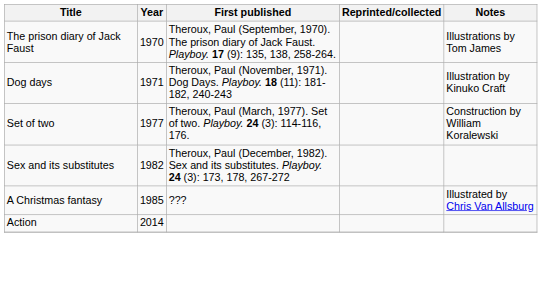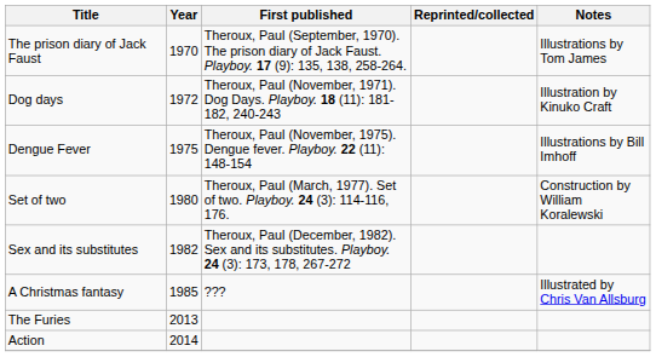 <table class='wikitable sortable' width='90%'>
 <tr>
 <th width=25%>Title</th>
 <th>Year</th>
 <th>First published</th>
 <th>Reprinted/collected</th>
 <th>Notes</th>
 </tr>
 <tr>
 <td>The prison diary of Jack Faust</td>
 <td>1970</td>
 <td>Theroux, Paul (September, 1970). The prison diary of Jack Faust. <em>Playboy.</em> <strong>17</strong> (9): 135, 138, 258-264.</td>
 <td></td>
 <td>Illustrations by Tom James</td>
 </tr>
 <tr>
 <td>Dog days</td>
-<td>1971</td>
+<td>1972</td>
 <td>Theroux, Paul (November, 1971). Dog Days. <em>Playboy.</em> <strong>18</strong> (11): 181-182, 240-243</td>
 <td></td>
 <td>Illustration by Kinuko Craft</td>
 </tr>
 <tr>
+<td>Dengue Fever</td>
+<td>1975</td>
+<td>Theroux, Paul (November, 1975). Dengue fever. <em>Playboy.</em> <strong>22</strong> (11): 148-154</td>
+<td></td>
+<td>Illustrations by Bill Imhoff</td>
+</tr>
+<tr>
 <td>Set of two</td>
-<td>1977</td>
+<td>1980</td>
 <td>Theroux, Paul (March, 1977). Set of two. <em>Playboy.</em> <strong>24</strong> (3): 114-116, 176.</td>
 <td></td>
 <td>Construction by William Koralewski</td>
 </tr>
 <tr>
 <td>Sex and its substitutes</td>
 <td>1982</td>
 <td>Theroux, Paul (December, 1982). Sex and its substitutes. <em>Playboy.</em> <strong>24</strong> (3): 173, 178, 267-272</td>
 <td></td>
 <td></td>
 </tr>
 <tr>
 <td>A Christmas fantasy</td>
 <td>1985</td>
 <td>???</td>
 <td></td>
 <td>Illustrated by <a href='#'>Chris Van Allsburg</a></td>
 </tr>
 <tr>
+<td>The Furies</td>
+<td>2013</td>
+<td></td>
+<td></td>
+<td></td>
+</tr>
+<tr>
 <td>Action</td>
 <td>2014</td>
 <td></td>
 <td></td>
 <td></td>
 </tr>
 <tr>
 </tr>
 </table>
